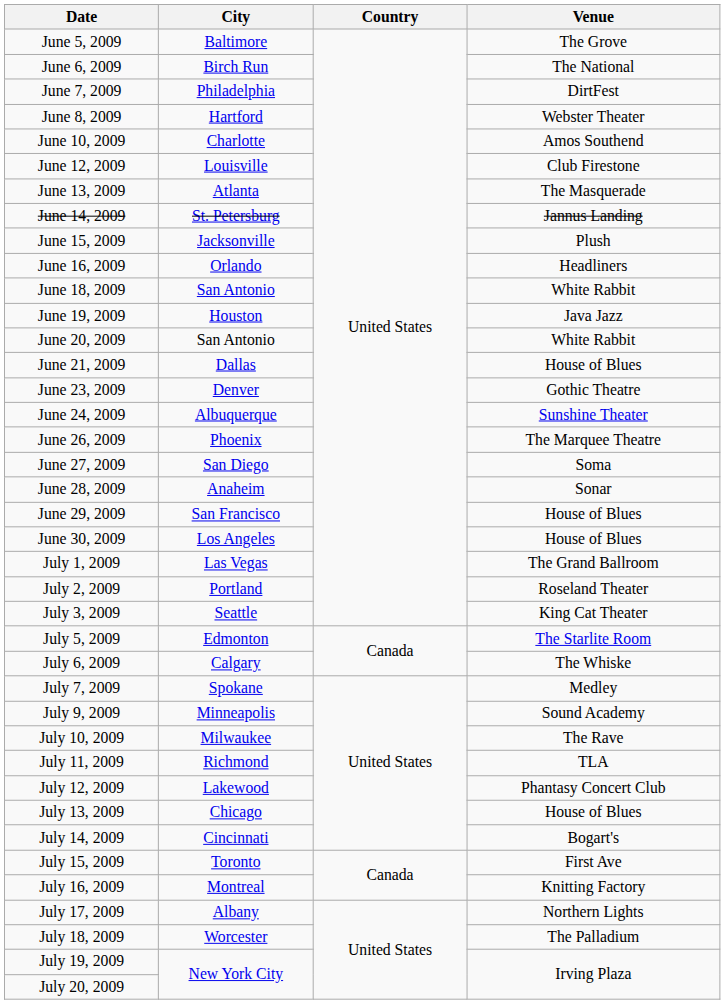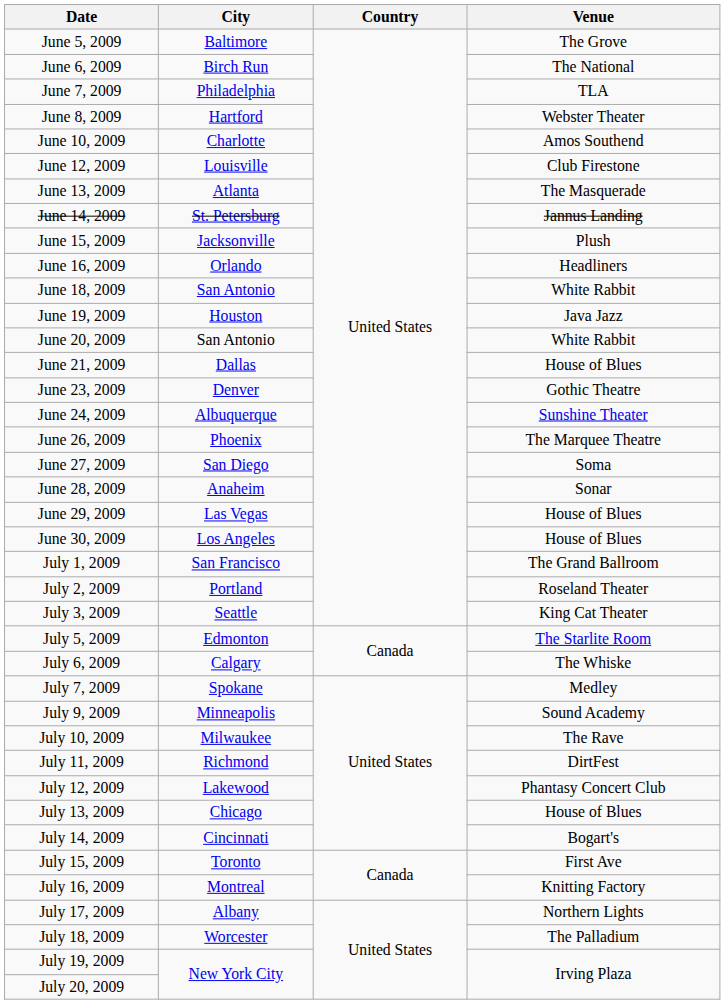 <table class="wikitable" style="text-align:center;">
 <tr>
 <th style="width:150px;">Date</th>
 <th style="width:150px;">City</th>
 <th style="width:150px;">Country</th>
 <th style="width:250px;">Venue</th>
 </tr>
 <tr>
 <td>June 5, 2009</td>
 <td><a href='#'>Baltimore</a></td>
 <td rowspan="24">United States</td>
 <td>The Grove</td>
 </tr>
 <tr>
 <td>June 6, 2009</td>
 <td><a href='#'>Birch Run</a></td>
 <td>The National</td>
 </tr>
 <tr>
 <td>June 7, 2009</td>
 <td><a href='#'>Philadelphia</a></td>
-<td>DirtFest</td>
+<td>TLA</td>
 </tr>
 <tr>
 <td>June 8, 2009</td>
 <td><a href='#'>Hartford</a></td>
 <td>Webster Theater</td>
 </tr>
 <tr>
 <td>June 10, 2009</td>
 <td><a href='#'>Charlotte</a></td>
 <td>Amos Southend</td>
 </tr>
 <tr>
 <td>June 12, 2009</td>
 <td><a href='#'>Louisville</a></td>
 <td>Club Firestone</td>
 </tr>
 <tr>
 <td>June 13, 2009</td>
 <td><a href='#'>Atlanta</a></td>
 <td>The Masquerade</td>
 </tr>
 <tr>
 <td><s>June 14, 2009</s></td>
 <td><s><a href='#'>St. Petersburg</a></s></td>
 <td><s>Jannus Landing</s></td>
 </tr>
 <tr>
 <td>June 15, 2009</td>
 <td><a href='#'>Jacksonville</a></td>
 <td>Plush</td>
 </tr>
 <tr>
 <td>June 16, 2009</td>
 <td><a href='#'>Orlando</a></td>
 <td>Headliners</td>
 </tr>
 <tr>
 <td>June 18, 2009</td>
 <td><a href='#'>San Antonio</a></td>
 <td>White Rabbit</td>
 </tr>
 <tr>
 <td>June 19, 2009</td>
 <td><a href='#'>Houston</a></td>
 <td>Java Jazz</td>
 </tr>
 <tr>
 <td>June 20, 2009</td>
 <td>San Antonio</td>
 <td>White Rabbit</td>
 </tr>
 <tr>
 <td>June 21, 2009</td>
 <td><a href='#'>Dallas</a></td>
 <td>House of Blues</td>
 </tr>
 <tr>
 <td>June 23, 2009</td>
 <td><a href='#'>Denver</a></td>
 <td>Gothic Theatre</td>
 </tr>
 <tr>
 <td>June 24, 2009</td>
 <td><a href='#'>Albuquerque</a></td>
 <td><a href='#'>Sunshine Theater</a></td>
 </tr>
 <tr>
 <td>June 26, 2009</td>
 <td><a href='#'>Phoenix</a></td>
 <td>The Marquee Theatre</td>
 </tr>
 <tr>
 <td>June 27, 2009</td>
 <td><a href='#'>San Diego</a></td>
 <td>Soma</td>
 </tr>
 <tr>
 <td>June 28, 2009</td>
 <td><a href='#'>Anaheim</a></td>
 <td>Sonar</td>
 </tr>
 <tr>
 <td>June 29, 2009</td>
-<td><a href='#'>San Francisco</a></td>
+<td><a href='#'>Las Vegas</a></td>
 <td>House of Blues</td>
 </tr>
 <tr>
 <td>June 30, 2009</td>
 <td><a href='#'>Los Angeles</a></td>
 <td>House of Blues</td>
 </tr>
 <tr>
 <td>July 1, 2009</td>
-<td><a href='#'>Las Vegas</a></td>
+<td><a href='#'>San Francisco</a></td>
 <td>The Grand Ballroom</td>
 </tr>
 <tr>
 <td>July 2, 2009</td>
 <td><a href='#'>Portland</a></td>
 <td>Roseland Theater</td>
 </tr>
 <tr>
 <td>July 3, 2009</td>
 <td><a href='#'>Seattle</a></td>
 <td>King Cat Theater</td>
 </tr>
 <tr>
 <td>July 5, 2009</td>
 <td><a href='#'>Edmonton</a></td>
 <td rowspan="2">Canada</td>
 <td><a href='#'>The Starlite Room</a></td>
 </tr>
 <tr>
 <td>July 6, 2009</td>
 <td><a href='#'>Calgary</a></td>
 <td>The Whiske</td>
 </tr>
 <tr>
 <td>July 7, 2009</td>
 <td><a href='#'>Spokane</a></td>
 <td rowspan="7">United States</td>
 <td>Medley</td>
 </tr>
 <tr>
 <td>July 9, 2009</td>
 <td><a href='#'>Minneapolis</a></td>
 <td>Sound Academy</td>
 </tr>
 <tr>
 <td>July 10, 2009</td>
 <td><a href='#'>Milwaukee</a></td>
 <td>The Rave</td>
 </tr>
 <tr>
 <td>July 11, 2009</td>
 <td><a href='#'>Richmond</a></td>
-<td>TLA</td>
+<td>DirtFest</td>
 </tr>
 <tr>
 <td>July 12, 2009</td>
 <td><a href='#'>Lakewood</a></td>
 <td>Phantasy Concert Club</td>
 </tr>
 <tr>
 <td>July 13, 2009</td>
 <td><a href='#'>Chicago</a></td>
 <td>House of Blues</td>
 </tr>
 <tr>
 <td>July 14, 2009</td>
 <td><a href='#'>Cincinnati</a></td>
 <td>Bogart's</td>
 </tr>
 <tr>
 <td>July 15, 2009</td>
 <td><a href='#'>Toronto</a></td>
 <td rowspan="2">Canada</td>
 <td>First Ave</td>
 </tr>
 <tr>
 <td>July 16, 2009</td>
 <td><a href='#'>Montreal</a></td>
 <td>Knitting Factory</td>
 </tr>
 <tr>
 <td>July 17, 2009</td>
 <td><a href='#'>Albany</a></td>
 <td rowspan="4">United States</td>
 <td>Northern Lights</td>
 </tr>
 <tr>
 <td>July 18, 2009</td>
 <td><a href='#'>Worcester</a></td>
 <td>The Palladium</td>
 </tr>
 <tr>
 <td>July 19, 2009</td>
 <td rowspan="2"><a href='#'>New York City</a></td>
 <td rowspan="2">Irving Plaza</td>
 </tr>
 <tr>
 <td>July 20, 2009</td>
 </tr>
 </table>
